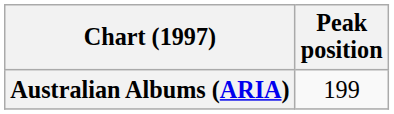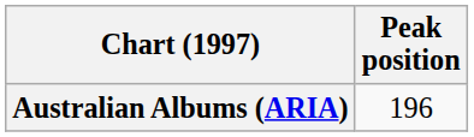 <table class="wikitable unsortable plainrowheaders" style="text-align:center">
 <tr>
 <th scope="col">Chart (1997)</th>
 <th scope="col">Peak<br> position</th>
 </tr>
 <tr>
 <th scope="row">Australian Albums (<a href='#'>ARIA</a>)</th>
-<td>199</td>
+<td>196</td>
 </tr>
 </table>
